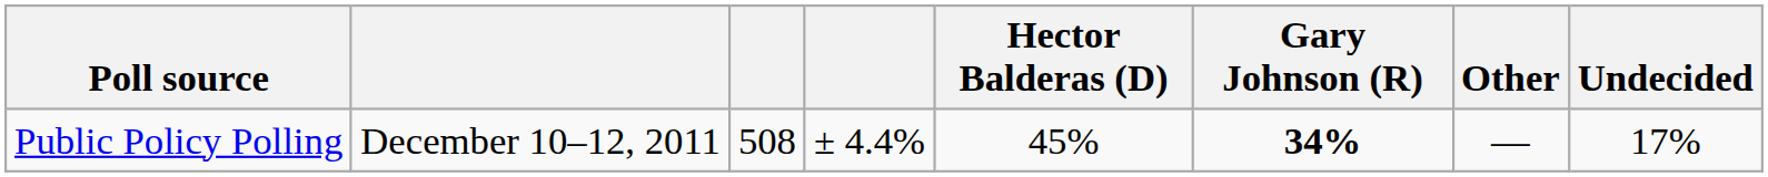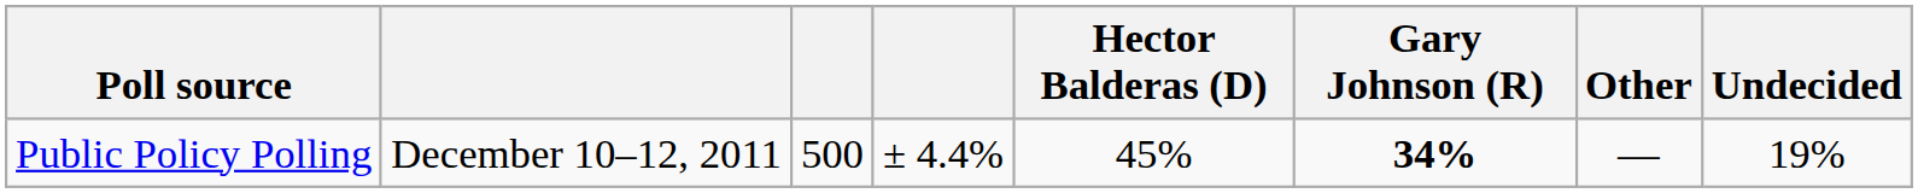 <table class="wikitable" style="text-align:center">
 <tr valign= bottom>
 <th>Poll source</th>
 <th></th>
 <th></th>
 <th></th>
 <th style="width:100px;">Hector<br>Balderas (D)</th>
 <th style="width:100px;">Gary<br>Johnson (R)</th>
 <th>Other</th>
 <th>Undecided</th>
 </tr>
 <tr>
 <td align=left><a href='#'>Public Policy Polling</a></td>
 <td>December 10–12, 2011</td>
-<td>508</td>
+<td>500</td>
 <td>± 4.4%</td>
 <td>45%</td>
 <td><strong>34%</strong></td>
 <td>—</td>
-<td>17%</td>
+<td>19%</td>
 </tr>
 </table>
